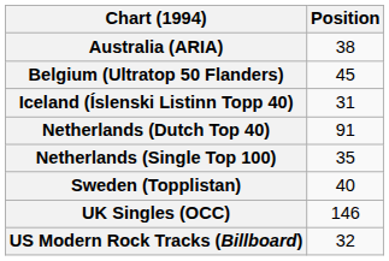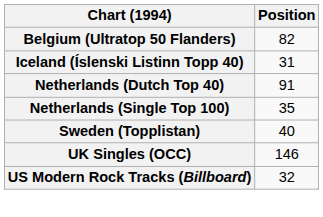 <table class="wikitable sortable plainrowheaders" style="text-align:center">
 <tr>
 <th>Chart (1994)</th>
 <th>Position</th>
 </tr>
 <tr>
-<th scope="row">Australia (ARIA)</th>
-<td>38</td>
-</tr>
-<tr>
 <th scope="row">Belgium (Ultratop 50 Flanders)</th>
-<td>45</td>
+<td>82</td>
 </tr>
 <tr>
 <th scope="row">Iceland (Íslenski Listinn Topp 40)</th>
 <td>31</td>
 </tr>
 <tr>
 <th scope="row">Netherlands (Dutch Top 40)</th>
 <td>91</td>
 </tr>
 <tr>
 <th scope="row">Netherlands (Single Top 100)</th>
 <td>35</td>
 </tr>
 <tr>
 <th scope="row">Sweden (Topplistan)</th>
 <td>40</td>
 </tr>
 <tr>
 <th scope="row">UK Singles (OCC)</th>
 <td>146</td>
 </tr>
 <tr>
 <th scope="row">US Modern Rock Tracks (<em>Billboard</em>)</th>
 <td>32</td>
 </tr>
 </table>
